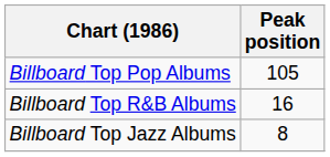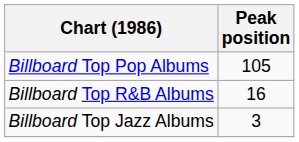 <table class="wikitable">
 <tr>
 <th>Chart (1986)</th>
 <th>Peak<br>position</th>
 </tr>
 <tr>
 <td><a href='#'><em>Billboard</em> Top Pop Albums</a></td>
 <td align=center>105</td>
 </tr>
 <tr>
 <td><em>Billboard</em> <a href='#'>Top R&B Albums</a></td>
 <td align=center>16</td>
 </tr>
 <tr>
 <td><em>Billboard</em> Top Jazz Albums</td>
-<td align=center>8</td>
+<td align=center>3</td>
 </tr>
 <tr>
 </tr>
 </table>
